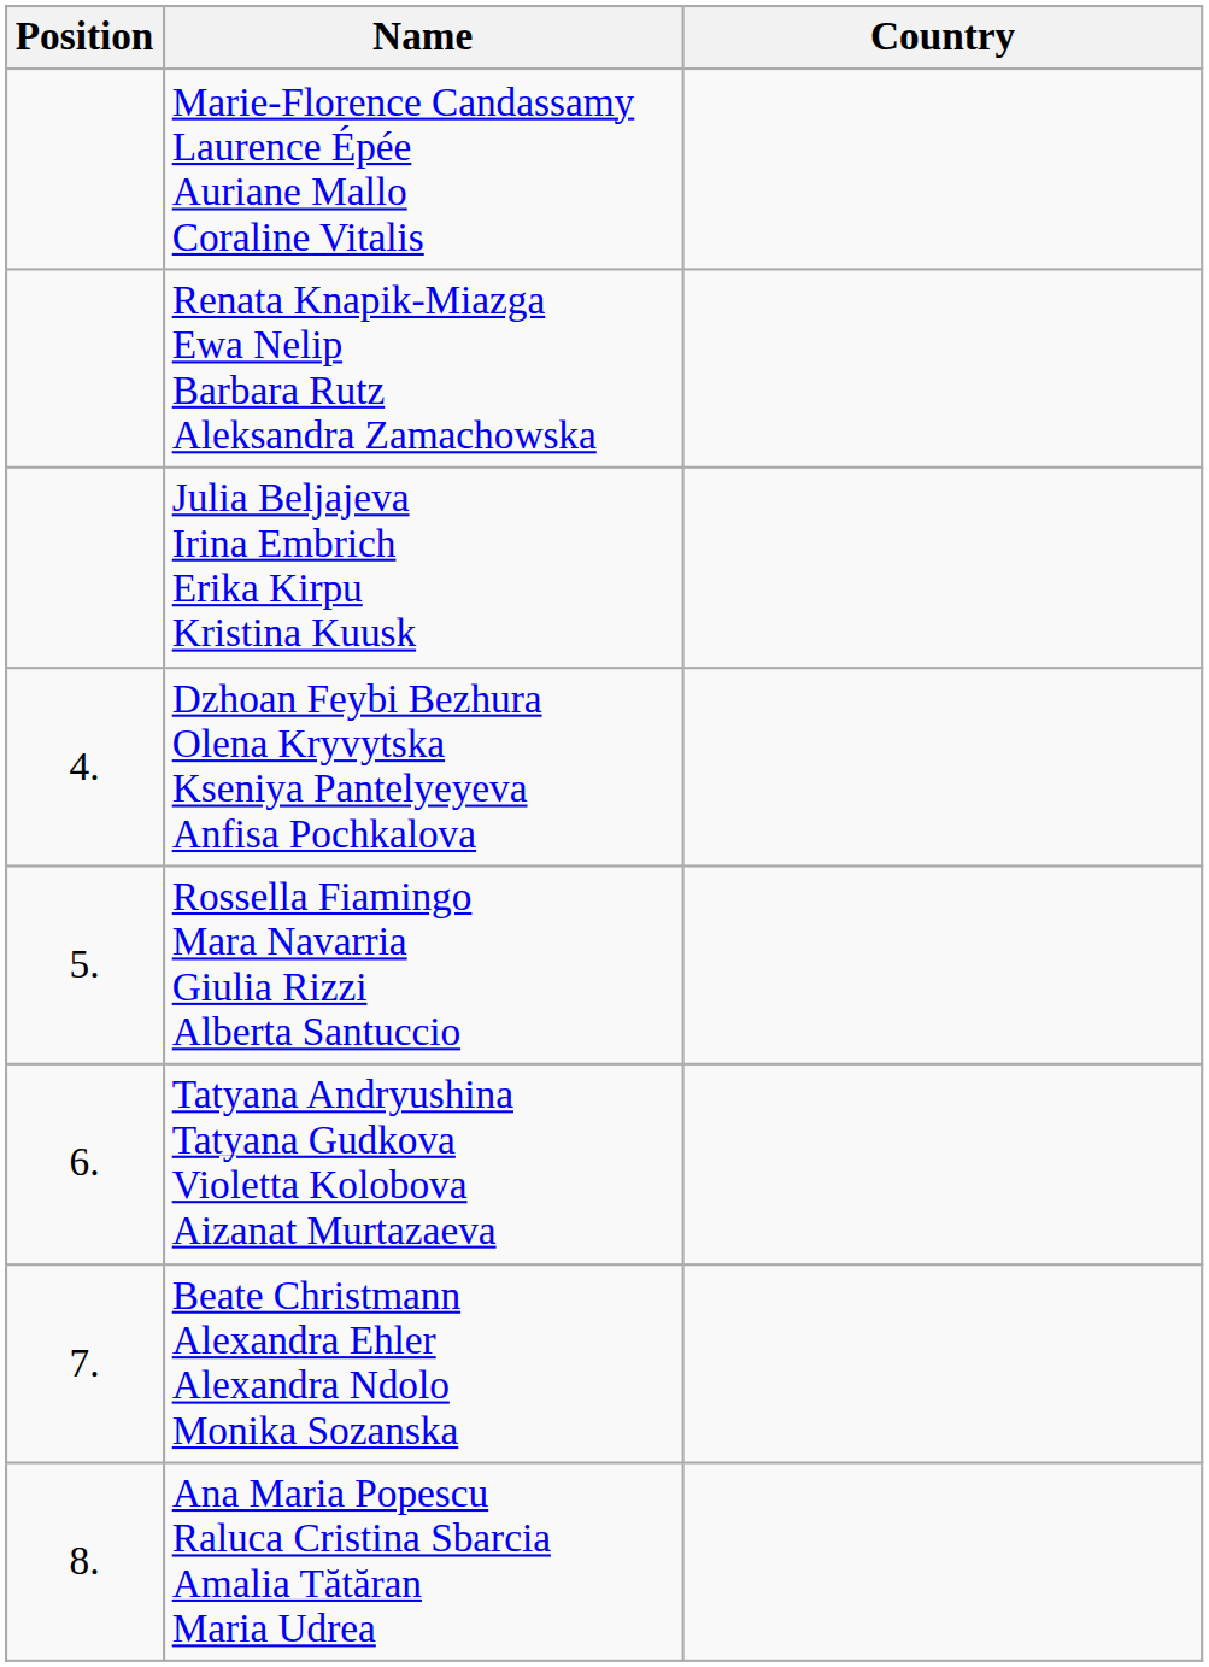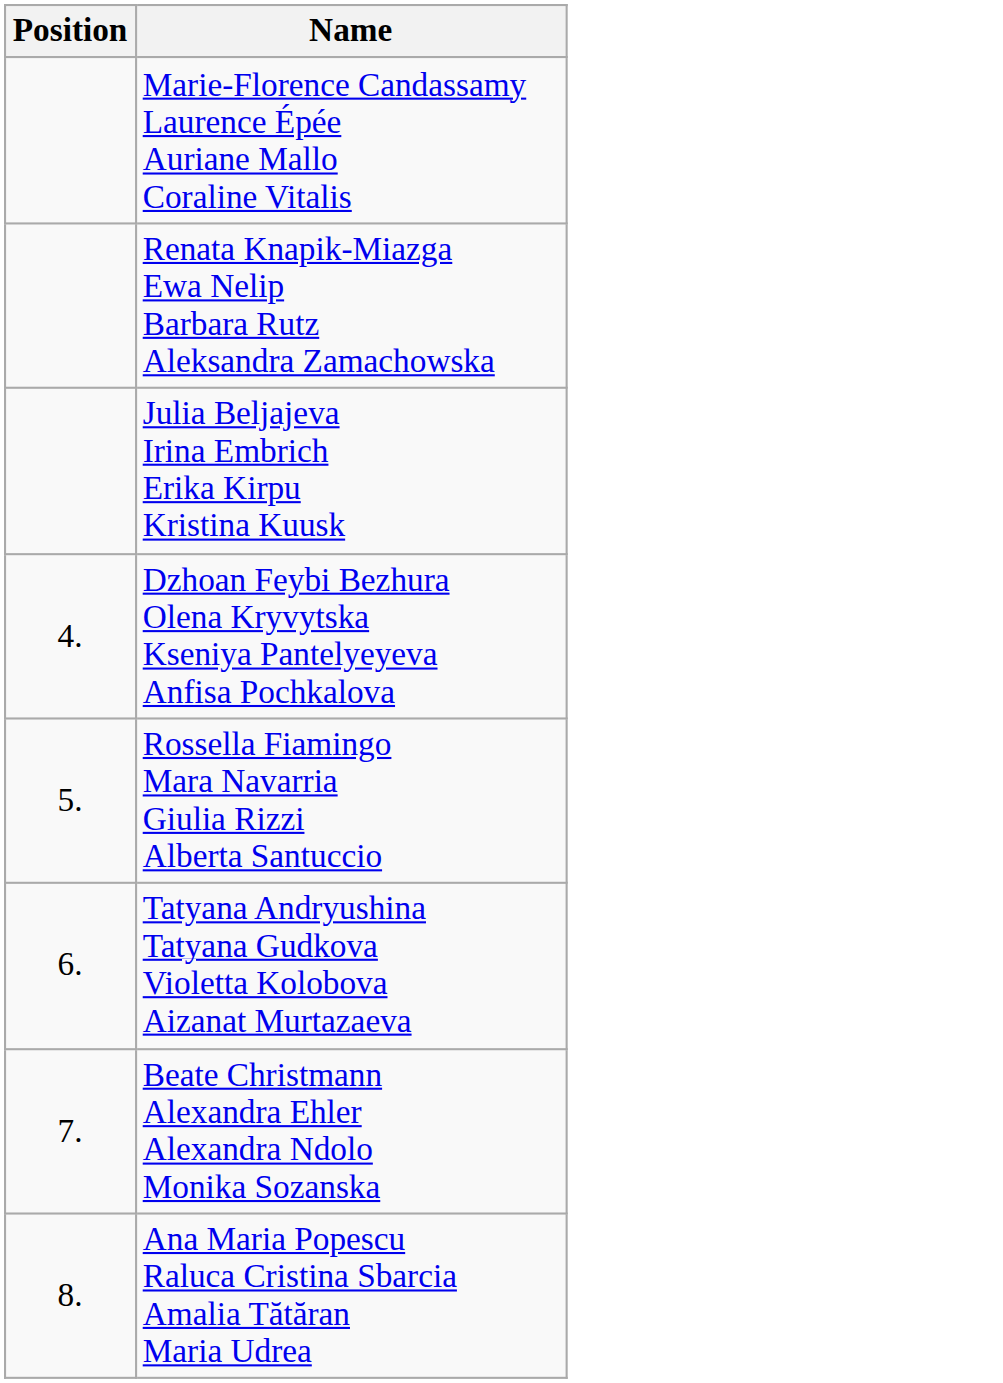 <table class="wikitable">
 <tr>
 <th width="20">Position</th>
 <th width="200">Name</th>
-<th width="200">Country</th>
 </tr>
 <tr>
 <td align="center"></td>
 <td><a href='#'>Marie-Florence Candassamy</a><br><a href='#'>Laurence Épée</a><br><a href='#'>Auriane Mallo</a><br><a href='#'>Coraline Vitalis</a></td>
-<td></td>
 </tr>
 <tr>
 <td align="center"></td>
 <td><a href='#'>Renata Knapik-Miazga</a><br><a href='#'>Ewa Nelip</a><br><a href='#'>Barbara Rutz</a><br><a href='#'>Aleksandra Zamachowska</a></td>
-<td></td>
 </tr>
 <tr>
 <td align="center"></td>
 <td><a href='#'>Julia Beljajeva</a><br><a href='#'>Irina Embrich</a><br><a href='#'>Erika Kirpu</a><br><a href='#'>Kristina Kuusk</a></td>
-<td></td>
 </tr>
 <tr>
 <td align="center">4.</td>
 <td><a href='#'>Dzhoan Feybi Bezhura</a><br><a href='#'>Olena Kryvytska</a><br><a href='#'>Kseniya Pantelyeyeva</a><br><a href='#'>Anfisa Pochkalova</a></td>
-<td></td>
 </tr>
 <tr>
 <td align="center">5.</td>
 <td><a href='#'>Rossella Fiamingo</a><br><a href='#'>Mara Navarria</a><br><a href='#'>Giulia Rizzi</a><br><a href='#'>Alberta Santuccio</a></td>
-<td></td>
 </tr>
 <tr>
 <td align="center">6.</td>
 <td><a href='#'>Tatyana Andryushina</a><br><a href='#'>Tatyana Gudkova</a><br><a href='#'>Violetta Kolobova</a><br><a href='#'>Aizanat Murtazaeva</a></td>
-<td></td>
 </tr>
 <tr>
 <td align="center">7.</td>
 <td><a href='#'>Beate Christmann</a><br><a href='#'>Alexandra Ehler</a><br><a href='#'>Alexandra Ndolo</a><br><a href='#'>Monika Sozanska</a></td>
-<td></td>
 </tr>
 <tr>
 <td align="center">8.</td>
 <td><a href='#'>Ana Maria Popescu</a><br><a href='#'>Raluca Cristina Sbarcia</a><br><a href='#'>Amalia Tătăran</a><br><a href='#'>Maria Udrea</a></td>
-<td></td>
 </tr>
 </table>
